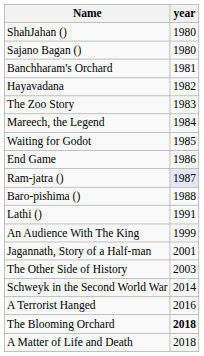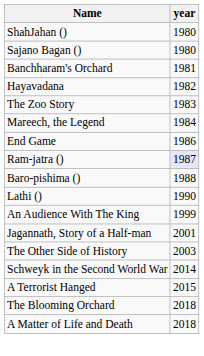 <table class="wikitable">
 <tr>
 <th>Name</th>
 <th>year</th>
 </tr>
 <tr>
 <td>ShahJahan ()</td>
 <td>1980</td>
 </tr>
 <tr>
 <td>Sajano Bagan ()</td>
 <td>1980</td>
 </tr>
 <tr>
 <td>Banchharam's Orchard</td>
 <td>1981</td>
 </tr>
 <tr>
 <td>Hayavadana</td>
 <td>1982</td>
 </tr>
 <tr>
 <td>The Zoo Story</td>
 <td>1983</td>
 </tr>
 <tr>
 <td>Mareech, the Legend</td>
 <td>1984</td>
 </tr>
 <tr>
-<td>Waiting for Godot</td>
-<td>1985</td>
-</tr>
-<tr>
 <td>End Game</td>
 <td>1986</td>
 </tr>
 <tr>
 <td>Ram-jatra ()</td>
 <td style="background: lavender;">1987</td>
 </tr>
 <tr>
 <td>Baro-pishima ()</td>
 <td>1988</td>
 </tr>
 <tr>
 <td>Lathi ()</td>
-<td>1991</td>
+<td>1990</td>
 </tr>
 <tr>
 <td>An Audience With The King</td>
 <td>1999</td>
 </tr>
 <tr>
 <td>Jagannath, Story of a Half-man</td>
 <td>2001</td>
 </tr>
 <tr>
 <td>The Other Side of History</td>
 <td>2003</td>
 </tr>
 <tr>
 <td>Schweyk in the Second World War</td>
 <td>2014</td>
 </tr>
 <tr>
 <td>A Terrorist Hanged</td>
-<td>2016</td>
+<td>2015</td>
 </tr>
 <tr>
 <td>The Blooming Orchard</td>
-<td><strong>2018</strong></td>
+<td>2018</td>
 </tr>
 <tr>
 <td>A Matter of Life and Death</td>
 <td>2018</td>
 </tr>
 </table>
